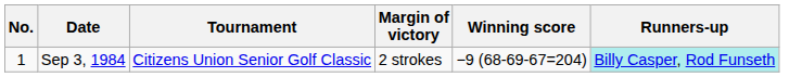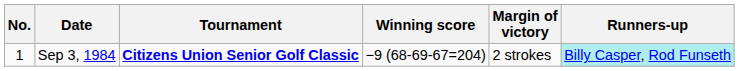 <table class="wikitable" style="font-size:95%;">
 <tr>
 <th>No.</th>
 <th>Date</th>
 <th>Tournament</th>
+<th>Winning score</th>
 <th>Margin of<br>victory</th>
-<th>Winning score</th>
 <th>Runners-up</th>
 </tr>
 <tr>
 <td align=center>1</td>
 <td align=right>Sep 3, <a href='#'>1984</a></td>
-<td><a href='#'>Citizens Union Senior Golf Classic</a></td>
+<td><strong><a href='#'>Citizens Union Senior Golf Classic</a></strong></td>
+<td>−9 (68-69-67=204)</td>
 <td>2 strokes</td>
-<td>−9 (68-69-67=204)</td>
 <td style="background: paleturquoise;"> <a href='#'>Billy Casper</a>,  <a href='#'>Rod Funseth</a></td>
 </tr>
 </table>
